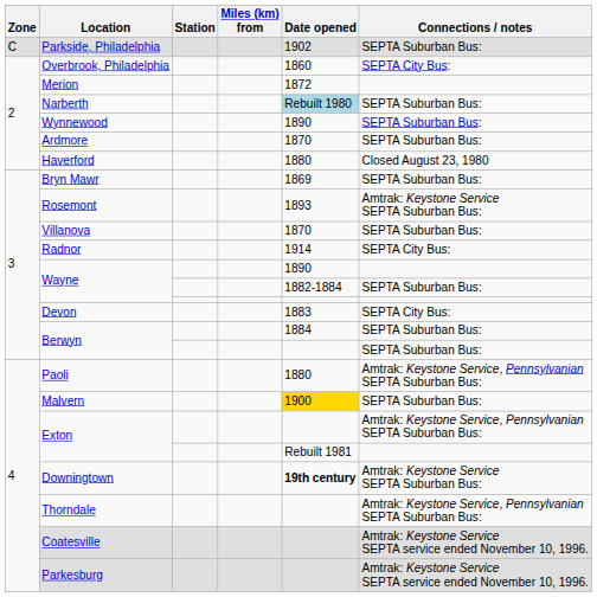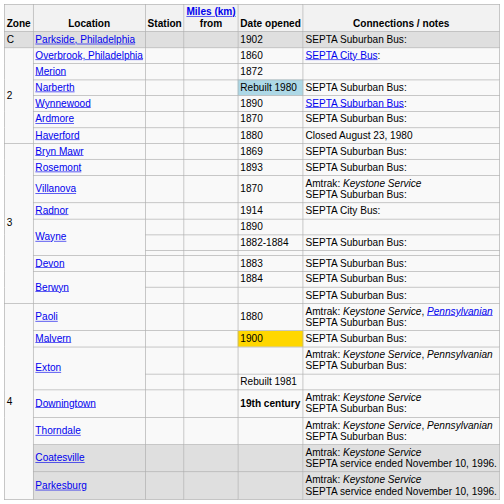 <table class="wikitable">
 <tr style="vertical-align:bottom;"|>
 <th>Zone</th>
 <th>Location</th>
 <th>Station</th>
 <th><a href='#'>Miles (km)</a><br>from<br></th>
 <th>Date opened</th>
 <th class="nowrap">Connections / notes</th>
 </tr>
 <tr bgcolor=dfdfdf>
 <td>C</td>
 <td><a href='#'>Parkside, Philadelphia</a></td>
 <td></td>
 <td></td>
 <td>1902</td>
 <td> SEPTA Suburban Bus: </td>
 </tr>
 <tr>
 <td rowspan=6>2</td>
 <td><a href='#'>Overbrook, Philadelphia</a></td>
 <td> </td>
 <td></td>
 <td>1860</td>
 <td> <a href='#'>SEPTA City Bus</a>: </td>
 </tr>
 <tr>
 <td><a href='#'>Merion</a></td>
 <td></td>
 <td></td>
 <td>1872</td>
 <td></td>
 </tr>
 <tr>
 <td><a href='#'>Narberth</a></td>
 <td></td>
 <td></td>
 <td style="background: lightblue;">Rebuilt 1980</td>
 <td> SEPTA Suburban Bus: </td>
 </tr>
 <tr>
 <td><a href='#'>Wynnewood</a></td>
 <td></td>
 <td></td>
 <td>1890</td>
 <td> <a href='#'>SEPTA Suburban Bus</a>: </td>
 </tr>
 <tr>
 <td><a href='#'>Ardmore</a></td>
 <td></td>
 <td></td>
 <td>1870</td>
 <td> SEPTA Suburban Bus: </td>
 </tr>
 <tr>
 <td><a href='#'>Haverford</a></td>
 <td></td>
 <td></td>
 <td>1880</td>
 <td>Closed August 23, 1980</td>
 </tr>
 <tr>
 <td rowspan=10>3</td>
 <td><a href='#'>Bryn Mawr</a></td>
 <td></td>
 <td></td>
 <td>1869</td>
 <td> SEPTA Suburban Bus: </td>
 </tr>
 <tr>
 <td><a href='#'>Rosemont</a></td>
 <td></td>
 <td></td>
 <td>1893</td>
-<td> Amtrak: <em>Keystone Service</em><br> SEPTA Suburban Bus: </td>
+<td> SEPTA Suburban Bus: </td>
 </tr>
 <tr>
 <td><a href='#'>Villanova</a></td>
 <td></td>
 <td></td>
 <td>1870</td>
-<td> SEPTA Suburban Bus: </td>
+<td> Amtrak: <em>Keystone Service</em><br> SEPTA Suburban Bus: </td>
 </tr>
 <tr>
 <td><a href='#'>Radnor</a></td>
 <td> </td>
 <td></td>
 <td>1914</td>
 <td> SEPTA City Bus: </td>
 </tr>
 <tr>
 <td rowspan=3><a href='#'>Wayne</a></td>
 <td></td>
 <td></td>
 <td>1890</td>
 <td></td>
 </tr>
 <tr>
 <td> </td>
 <td></td>
 <td>1882-1884</td>
 <td> SEPTA Suburban Bus: </td>
 </tr>
 <tr>
 <td> </td>
 <td></td>
 <td></td>
 <td></td>
 </tr>
 <tr>
 <td><a href='#'>Devon</a></td>
 <td></td>
 <td></td>
 <td>1883</td>
-<td> SEPTA City Bus: </td>
+<td> SEPTA Suburban Bus: </td>
 </tr>
 <tr>
 <td rowspan=2><a href='#'>Berwyn</a></td>
 <td> </td>
 <td></td>
 <td>1884</td>
 <td> SEPTA Suburban Bus: </td>
 </tr>
 <tr>
 <td></td>
 <td></td>
 <td></td>
 <td> SEPTA Suburban Bus: </td>
 </tr>
 <tr>
 <td rowspan=10>4</td>
 <td><a href='#'>Paoli</a></td>
 <td>  </td>
 <td></td>
 <td>1880</td>
 <td> Amtrak: <em>Keystone Service</em>, <em><a href='#'>Pennsylvanian</a></em><br> SEPTA Suburban Bus: </td>
 </tr>
 <tr>
 <td><a href='#'>Malvern</a></td>
 <td></td>
 <td></td>
 <td style="background: gold;">1900</td>
 <td> SEPTA Suburban Bus: </td>
 </tr>
 <tr>
 <td rowspan=2><a href='#'>Exton</a></td>
 <td> </td>
 <td></td>
 <td></td>
 <td> Amtrak: <em>Keystone Service</em>, <em>Pennsylvanian</em><br> SEPTA Suburban Bus: </td>
 </tr>
 <tr>
 <td></td>
 <td></td>
 <td>Rebuilt 1981</td>
 <td></td>
 </tr>
 <tr>
 <td><a href='#'>Downingtown</a></td>
 <td></td>
 <td></td>
 <td><strong>19th century</strong></td>
 <td> Amtrak: <em>Keystone Service</em><br> SEPTA Suburban Bus: </td>
 </tr>
 <tr>
 <td><a href='#'>Thorndale</a></td>
 <td> </td>
 <td></td>
 <td></td>
 <td> Amtrak: <em>Keystone Service</em>, <em>Pennsylvanian</em><br> SEPTA Suburban Bus: </td>
 </tr>
 <tr bgcolor=dfdfdf>
 <td><a href='#'>Coatesville</a></td>
 <td></td>
 <td></td>
 <td></td>
 <td> Amtrak: <em>Keystone Service</em><br>SEPTA service ended November 10, 1996.</td>
 </tr>
 <tr bgcolor=dfdfdf>
 <td><a href='#'>Parkesburg</a></td>
 <td></td>
 <td></td>
 <td></td>
 <td> Amtrak: <em>Keystone Service</em><br>SEPTA service ended November 10, 1996.</td>
 </tr>
 </table>
